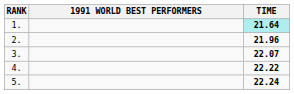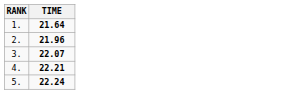 <table class="wikitable" style="border-collapse: collapse; font-size: 90%;">
 <tr>
 <th>RANK</th>
-<th align="center" style="width: 25em">1991 WORLD BEST PERFORMERS</th>
 <th align="center" style="width: 5em">TIME</th>
 </tr>
 <tr>
 <td align="center">1.</td>
-<td></td>
-<td align="center" style="background: paleturquoise;"><strong>21.64</strong></td>
+<td align="center"><strong>21.64</strong></td>
 </tr>
 <tr>
 <td align="center">2.</td>
-<td></td>
 <td align="center"><strong>21.96</strong></td>
 </tr>
 <tr>
 <td align="center">3.</td>
-<td></td>
 <td align="center"><strong>22.07</strong></td>
 </tr>
 <tr>
 <td align="center">4.</td>
-<td></td>
-<td align="center"><strong>22.22</strong></td>
+<td align="center"><strong>22.21</strong></td>
 </tr>
 <tr>
 <td align="center">5.</td>
-<td></td>
 <td align="center"><strong>22.24</strong></td>
 </tr>
 </table>
